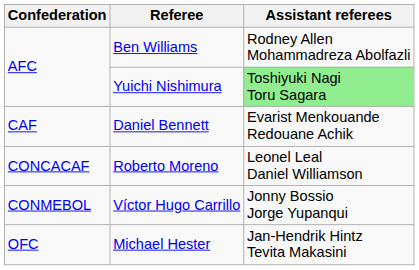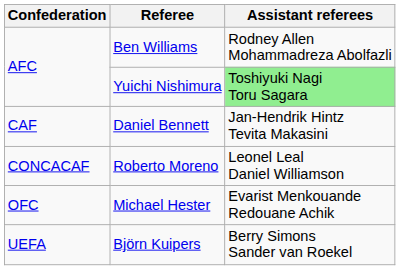 <table class="wikitable">
 <tr>
 <th>Confederation</th>
 <th>Referee</th>
 <th>Assistant referees</th>
 </tr>
 <tr>
 <td rowspan=2><a href='#'>AFC</a></td>
 <td> <a href='#'>Ben Williams</a></td>
 <td> Rodney Allen<br> Mohammadreza Abolfazli</td>
 </tr>
 <tr>
 <td> <a href='#'>Yuichi Nishimura</a></td>
 <td style="background: lightgreen;"> Toshiyuki Nagi<br> Toru Sagara</td>
 </tr>
 <tr>
 <td><a href='#'>CAF</a></td>
 <td> <a href='#'>Daniel Bennett</a></td>
-<td> Evarist Menkouande<br> Redouane Achik</td>
+<td> Jan-Hendrik Hintz<br> Tevita Makasini</td>
 </tr>
 <tr>
 <td><a href='#'>CONCACAF</a></td>
 <td> <a href='#'>Roberto Moreno</a></td>
 <td> Leonel Leal<br> Daniel Williamson</td>
 </tr>
 <tr>
-<td><a href='#'>CONMEBOL</a></td>
-<td> <a href='#'>Víctor Hugo Carrillo</a></td>
-<td> Jonny Bossio<br> Jorge Yupanqui</td>
+<td><a href='#'>OFC</a></td>
+<td> <a href='#'>Michael Hester</a></td>
+<td> Evarist Menkouande<br> Redouane Achik</td>
 </tr>
 <tr>
-<td><a href='#'>OFC</a></td>
-<td> <a href='#'>Michael Hester</a></td>
-<td> Jan-Hendrik Hintz<br> Tevita Makasini</td>
+<td><a href='#'>UEFA</a></td>
+<td> <a href='#'>Björn Kuipers</a></td>
+<td> Berry Simons<br> Sander van Roekel</td>
 </tr>
 </table>
